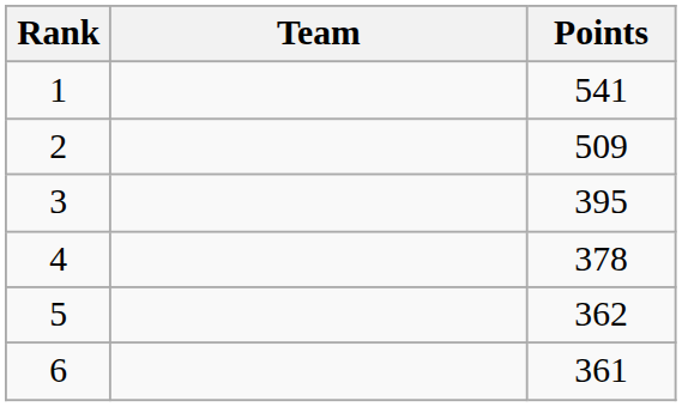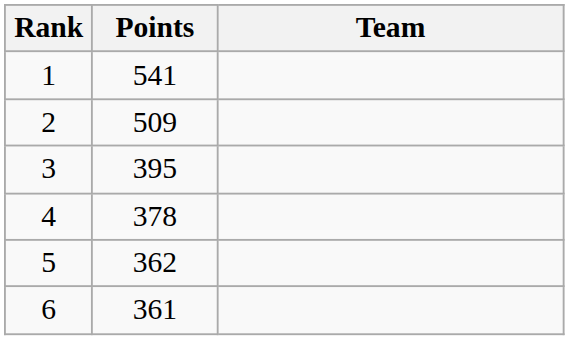 <table class="wikitable" style="text-align:center;">
 <tr>
 <th width=40>Rank</th>
+<th width=60>Points</th>
 <th width=180>Team</th>
-<th width=60>Points</th>
 </tr>
 <tr>
 <td>1</td>
+<td>541</td>
 <td align=left></td>
-<td>541</td>
 </tr>
 <tr>
 <td>2</td>
+<td>509</td>
 <td align=left></td>
-<td>509</td>
 </tr>
 <tr>
 <td>3</td>
+<td>395</td>
 <td align=left></td>
-<td>395</td>
 </tr>
 <tr>
 <td>4</td>
+<td>378</td>
 <td align=left></td>
-<td>378</td>
 </tr>
 <tr>
 <td>5</td>
+<td>362</td>
 <td align=left></td>
-<td>362</td>
 </tr>
 <tr>
 <td>6</td>
+<td>361</td>
 <td align=left></td>
-<td>361</td>
 </tr>
 </table>
